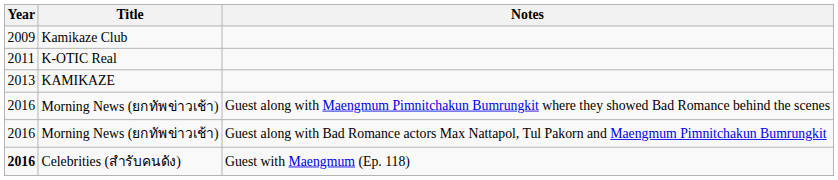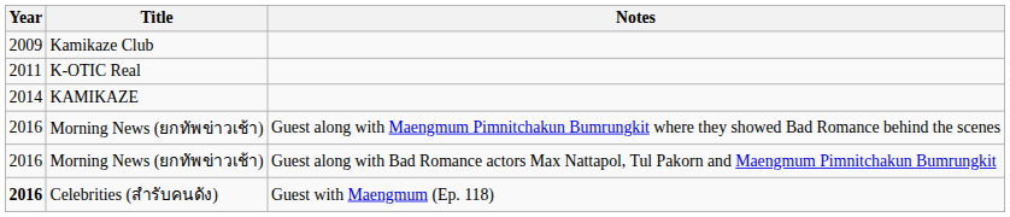 <table class="wikitable">
 <tr>
 <th>Year</th>
 <th>Title</th>
 <th>Notes</th>
 </tr>
 <tr>
 <td>2009</td>
 <td>Kamikaze Club</td>
 <td></td>
 </tr>
 <tr>
 <td>2011</td>
 <td>K-OTIC Real</td>
 <td></td>
 </tr>
 <tr>
-<td>2013</td>
+<td>2014</td>
 <td>KAMIKAZE</td>
 <td></td>
 </tr>
 <tr>
 <td>2016</td>
 <td>Morning News (ยกทัพข่าวเช้า)</td>
 <td>Guest along with <a href='#'>Maengmum Pimnitchakun Bumrungkit</a> where they showed Bad Romance behind the scenes</td>
 </tr>
 <tr>
 <td>2016</td>
 <td>Morning News (ยกทัพข่าวเช้า)</td>
 <td>Guest along with Bad Romance actors Max Nattapol, Tul Pakorn and <a href='#'>Maengmum Pimnitchakun Bumrungkit</a></td>
 </tr>
 <tr>
 <td><strong>2016</strong></td>
 <td>Celebrities (สำรับคนดัง)</td>
 <td>Guest with <a href='#'>Maengmum</a> (Ep. 118)</td>
 </tr>
 </table>
